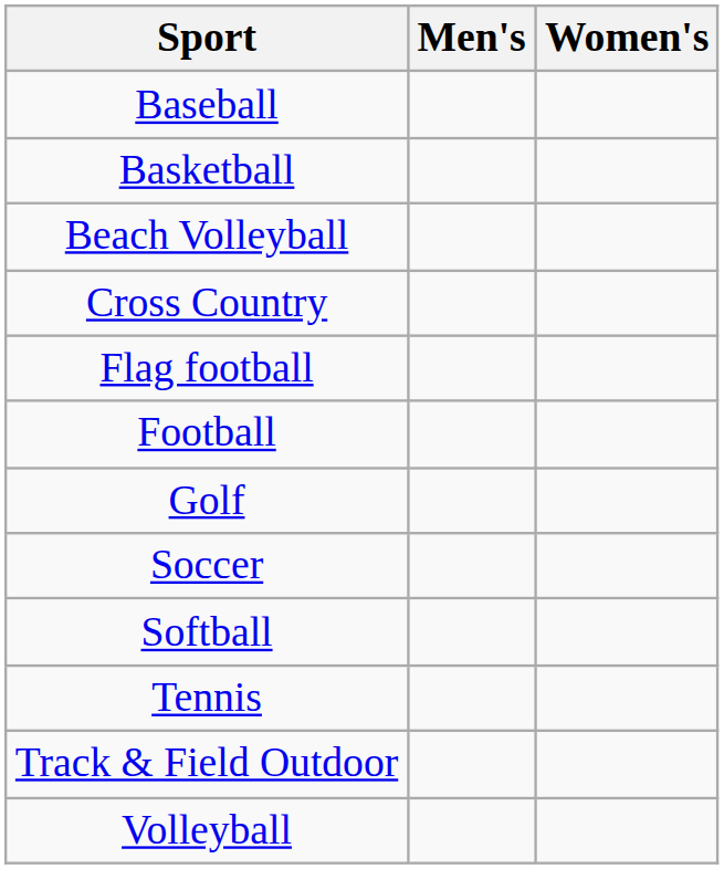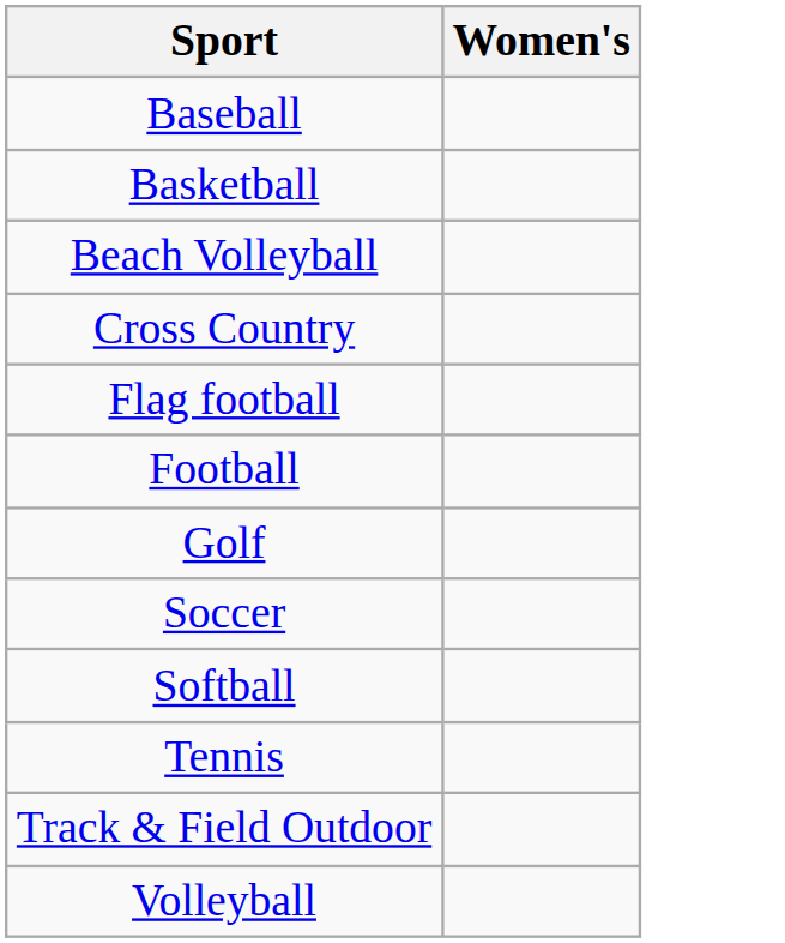 <table class="wikitable" style="text-align:center">
 <tr>
 <th>Sport</th>
-<th>Men's</th>
 <th>Women's</th>
 </tr>
 <tr>
 <td><a href='#'>Baseball</a></td>
 <td></td>
-<td></td>
 </tr>
 <tr>
 <td><a href='#'>Basketball</a></td>
-<td></td>
 <td></td>
 </tr>
 <tr>
 <td><a href='#'>Beach Volleyball </a></td>
 <td></td>
-<td></td>
 </tr>
 <tr>
 <td><a href='#'>Cross Country</a></td>
-<td></td>
 <td></td>
 </tr>
 <tr>
 <td><a href='#'>Flag football</a></td>
 <td></td>
-<td></td>
 </tr>
 <tr>
 <td><a href='#'>Football</a></td>
-<td></td>
 <td></td>
 </tr>
 <tr>
 <td><a href='#'>Golf</a></td>
 <td></td>
-<td></td>
 </tr>
 <tr>
 <td><a href='#'>Soccer</a></td>
-<td></td>
 <td></td>
 </tr>
 <tr>
 <td><a href='#'>Softball</a></td>
 <td></td>
-<td></td>
 </tr>
 <tr>
 <td><a href='#'>Tennis</a></td>
-<td></td>
 <td></td>
 </tr>
 <tr>
 <td><a href='#'>Track & Field Outdoor</a></td>
 <td></td>
-<td></td>
 </tr>
 <tr>
 <td><a href='#'>Volleyball</a></td>
 <td></td>
-<td></td>
 </tr>
 </table>
